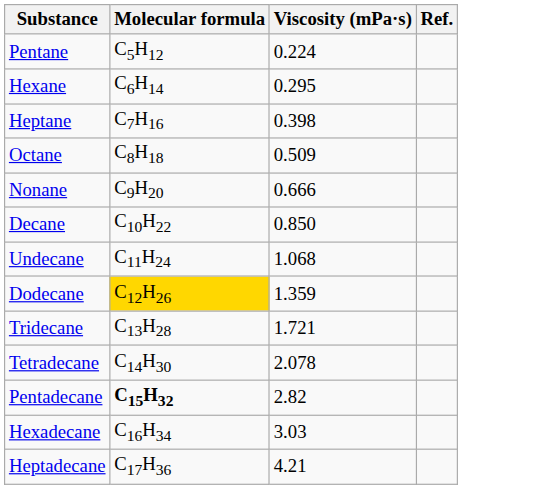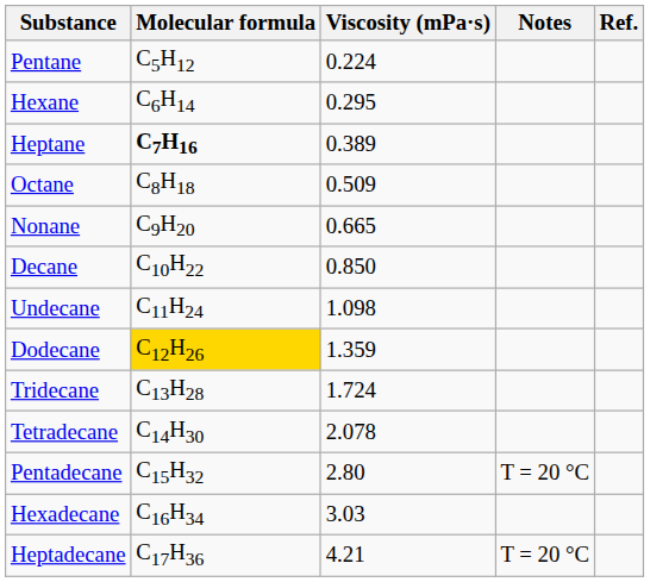 <table class="wikitable sortable">
 <tr style="background:#efefef;">
 <th>Substance</th>
 <th>Molecular formula</th>
 <th>Viscosity (mPa·s)</th>
+<th>Notes</th>
 <th>Ref.</th>
 </tr>
 <tr>
 <td><a href='#'>Pentane</a></td>
 <td>C<sub>5</sub>H<sub>12</sub></td>
 <td>0.224</td>
 <td></td>
+<td></td>
 </tr>
 <tr>
 <td><a href='#'>Hexane</a></td>
 <td>C<sub>6</sub>H<sub>14</sub></td>
 <td>0.295</td>
 <td></td>
+<td></td>
 </tr>
 <tr>
 <td><a href='#'>Heptane</a></td>
-<td>C<sub>7</sub>H<sub>16</sub></td>
-<td>0.398</td>
+<td><strong>C<sub>7</sub>H<sub>16</sub></strong></td>
+<td>0.389</td>
+<td></td>
 <td></td>
 </tr>
 <tr>
 <td><a href='#'>Octane</a></td>
 <td>C<sub>8</sub>H<sub>18</sub></td>
 <td>0.509</td>
 <td></td>
+<td></td>
 </tr>
 <tr>
 <td><a href='#'>Nonane</a></td>
 <td>C<sub>9</sub>H<sub>20</sub></td>
-<td>0.666</td>
+<td>0.665</td>
+<td></td>
 <td></td>
 </tr>
 <tr>
 <td><a href='#'>Decane</a></td>
 <td>C<sub>10</sub>H<sub>22</sub></td>
 <td>0.850</td>
 <td></td>
+<td></td>
 </tr>
 <tr>
 <td><a href='#'>Undecane</a></td>
 <td>C<sub>11</sub>H<sub>24</sub></td>
-<td>1.068</td>
+<td>1.098</td>
+<td></td>
 <td></td>
 </tr>
 <tr>
 <td><a href='#'>Dodecane</a></td>
 <td style="background: gold;">C<sub>12</sub>H<sub>26</sub></td>
 <td>1.359</td>
 <td></td>
+<td></td>
 </tr>
 <tr>
 <td><a href='#'>Tridecane</a></td>
 <td>C<sub>13</sub>H<sub>28</sub></td>
-<td>1.721</td>
+<td>1.724</td>
+<td></td>
 <td></td>
 </tr>
 <tr>
 <td><a href='#'>Tetradecane</a></td>
 <td>C<sub>14</sub>H<sub>30</sub></td>
 <td>2.078</td>
 <td></td>
+<td></td>
 </tr>
 <tr>
 <td><a href='#'>Pentadecane</a></td>
-<td><strong>C<sub>15</sub>H<sub>32</sub></strong></td>
-<td>2.82</td>
+<td>C<sub>15</sub>H<sub>32</sub></td>
+<td>2.80</td>
+<td>T = 20 °C</td>
 <td></td>
 </tr>
 <tr>
 <td><a href='#'>Hexadecane</a></td>
 <td>C<sub>16</sub>H<sub>34</sub></td>
 <td>3.03</td>
 <td></td>
+<td></td>
 </tr>
 <tr>
 <td><a href='#'>Heptadecane</a></td>
 <td>C<sub>17</sub>H<sub>36</sub></td>
 <td>4.21</td>
+<td>T = 20 °C</td>
 <td></td>
 </tr>
 </table>
